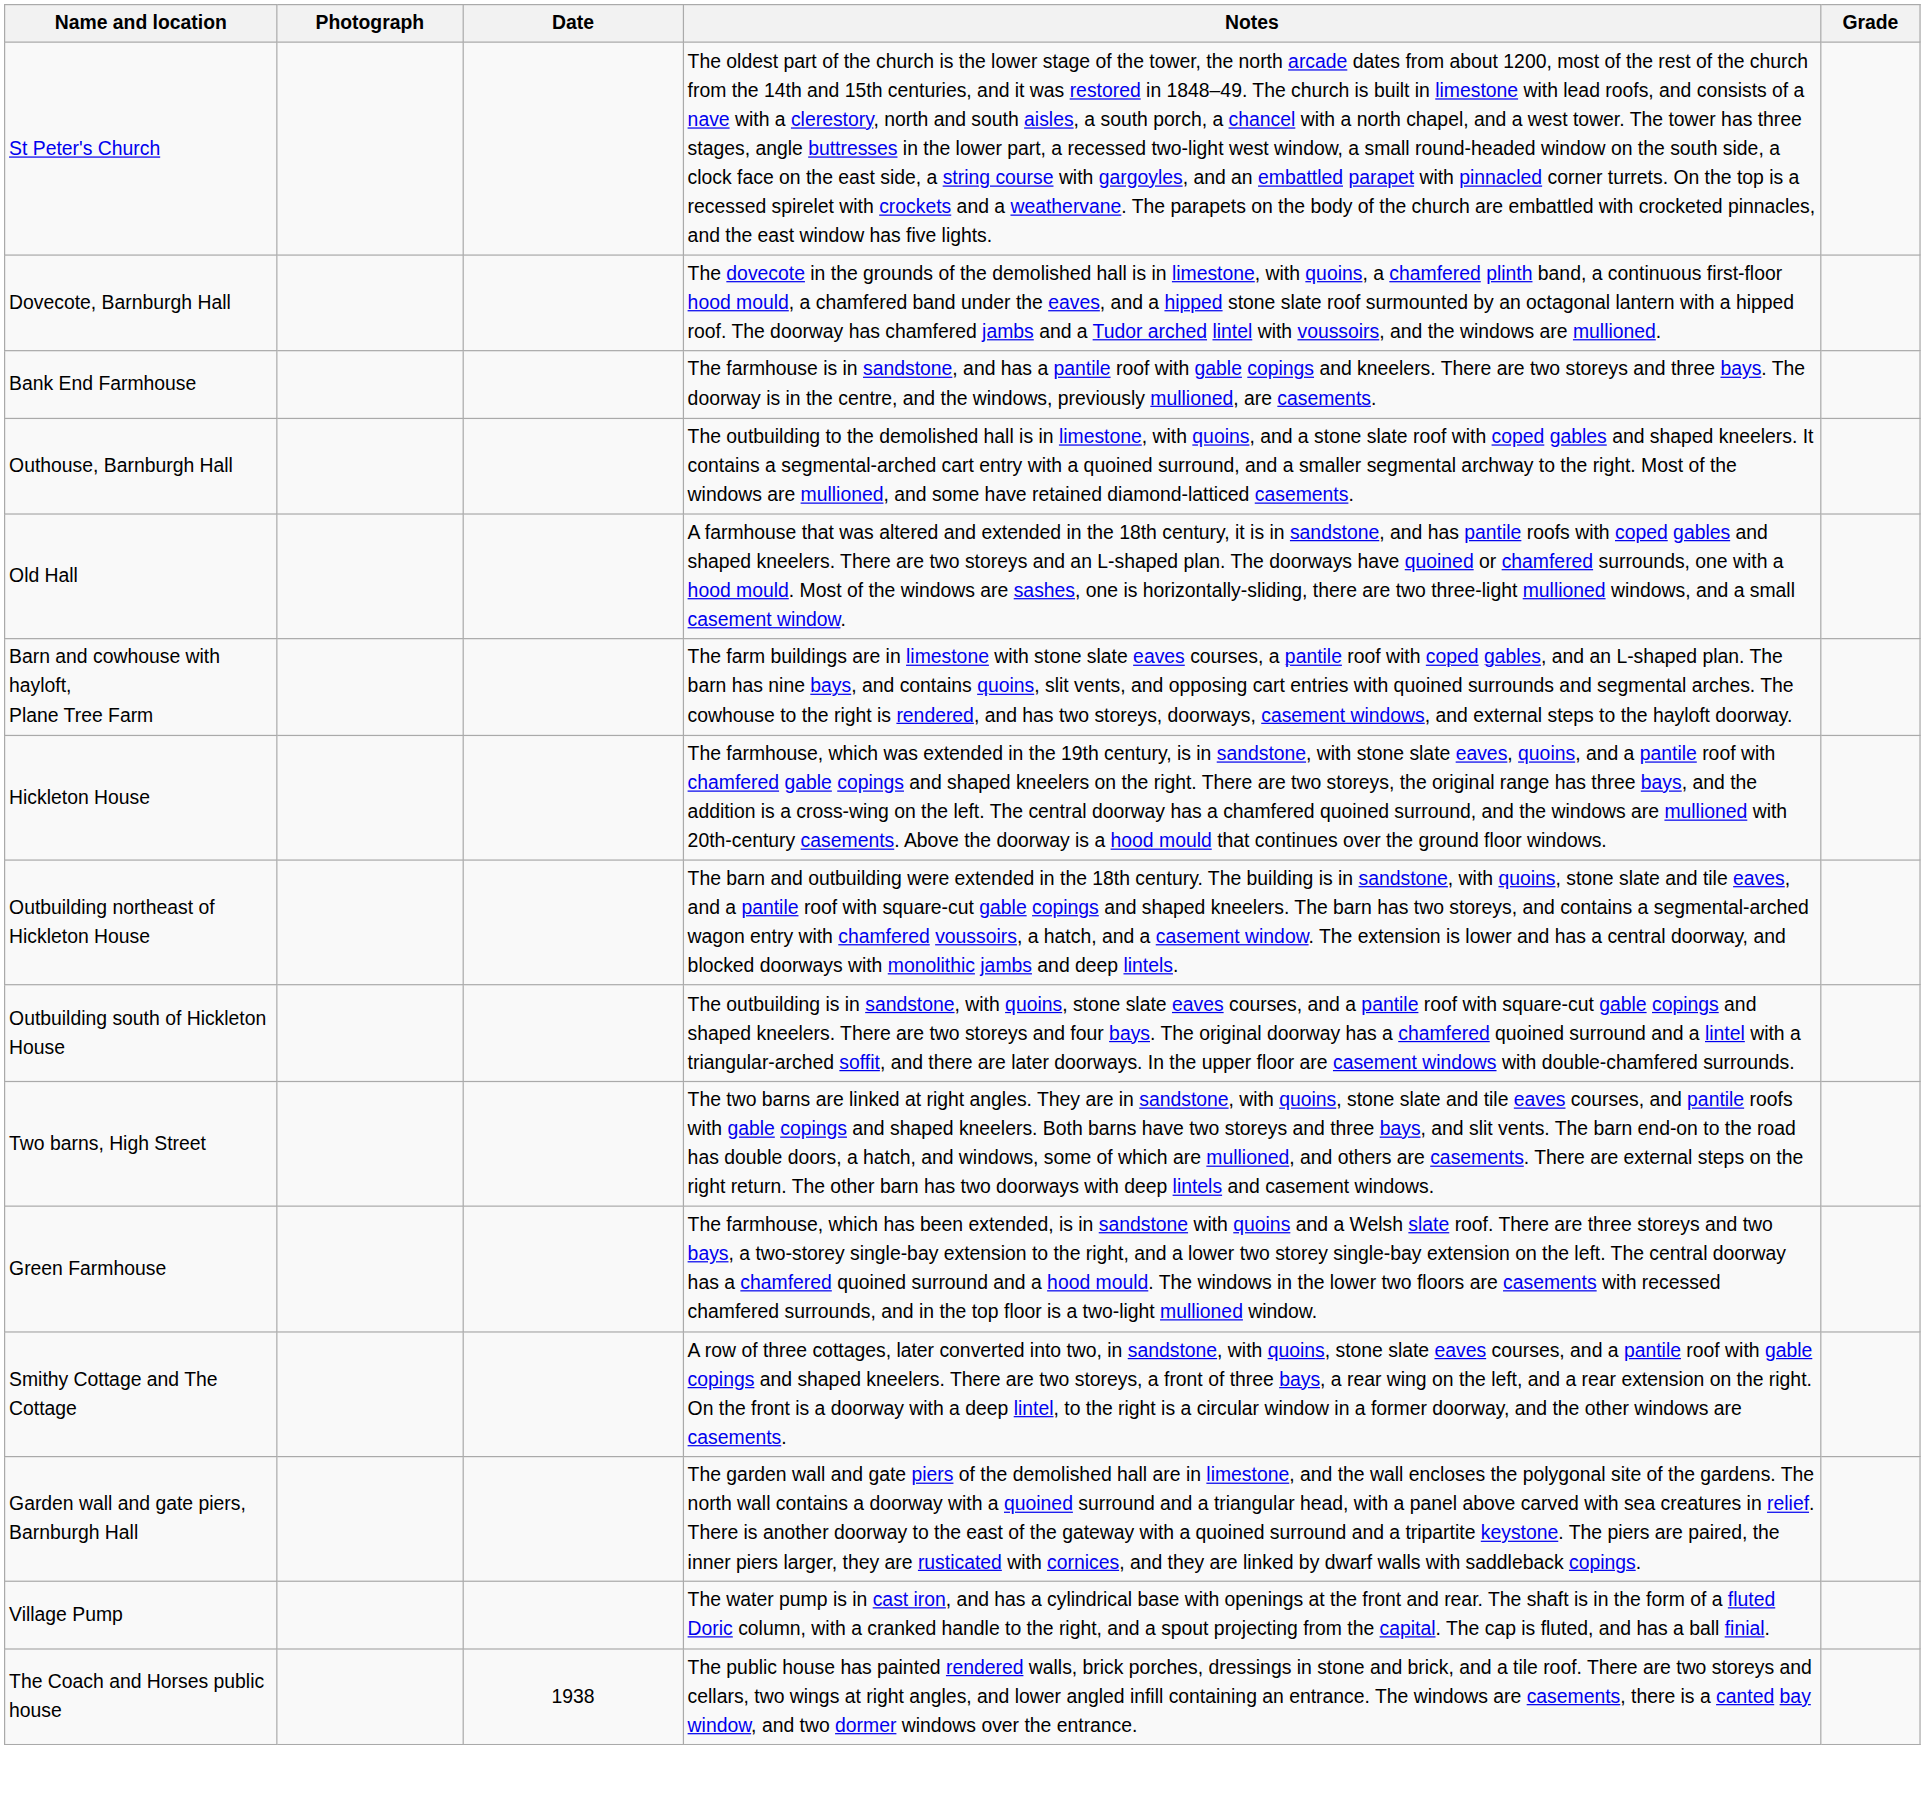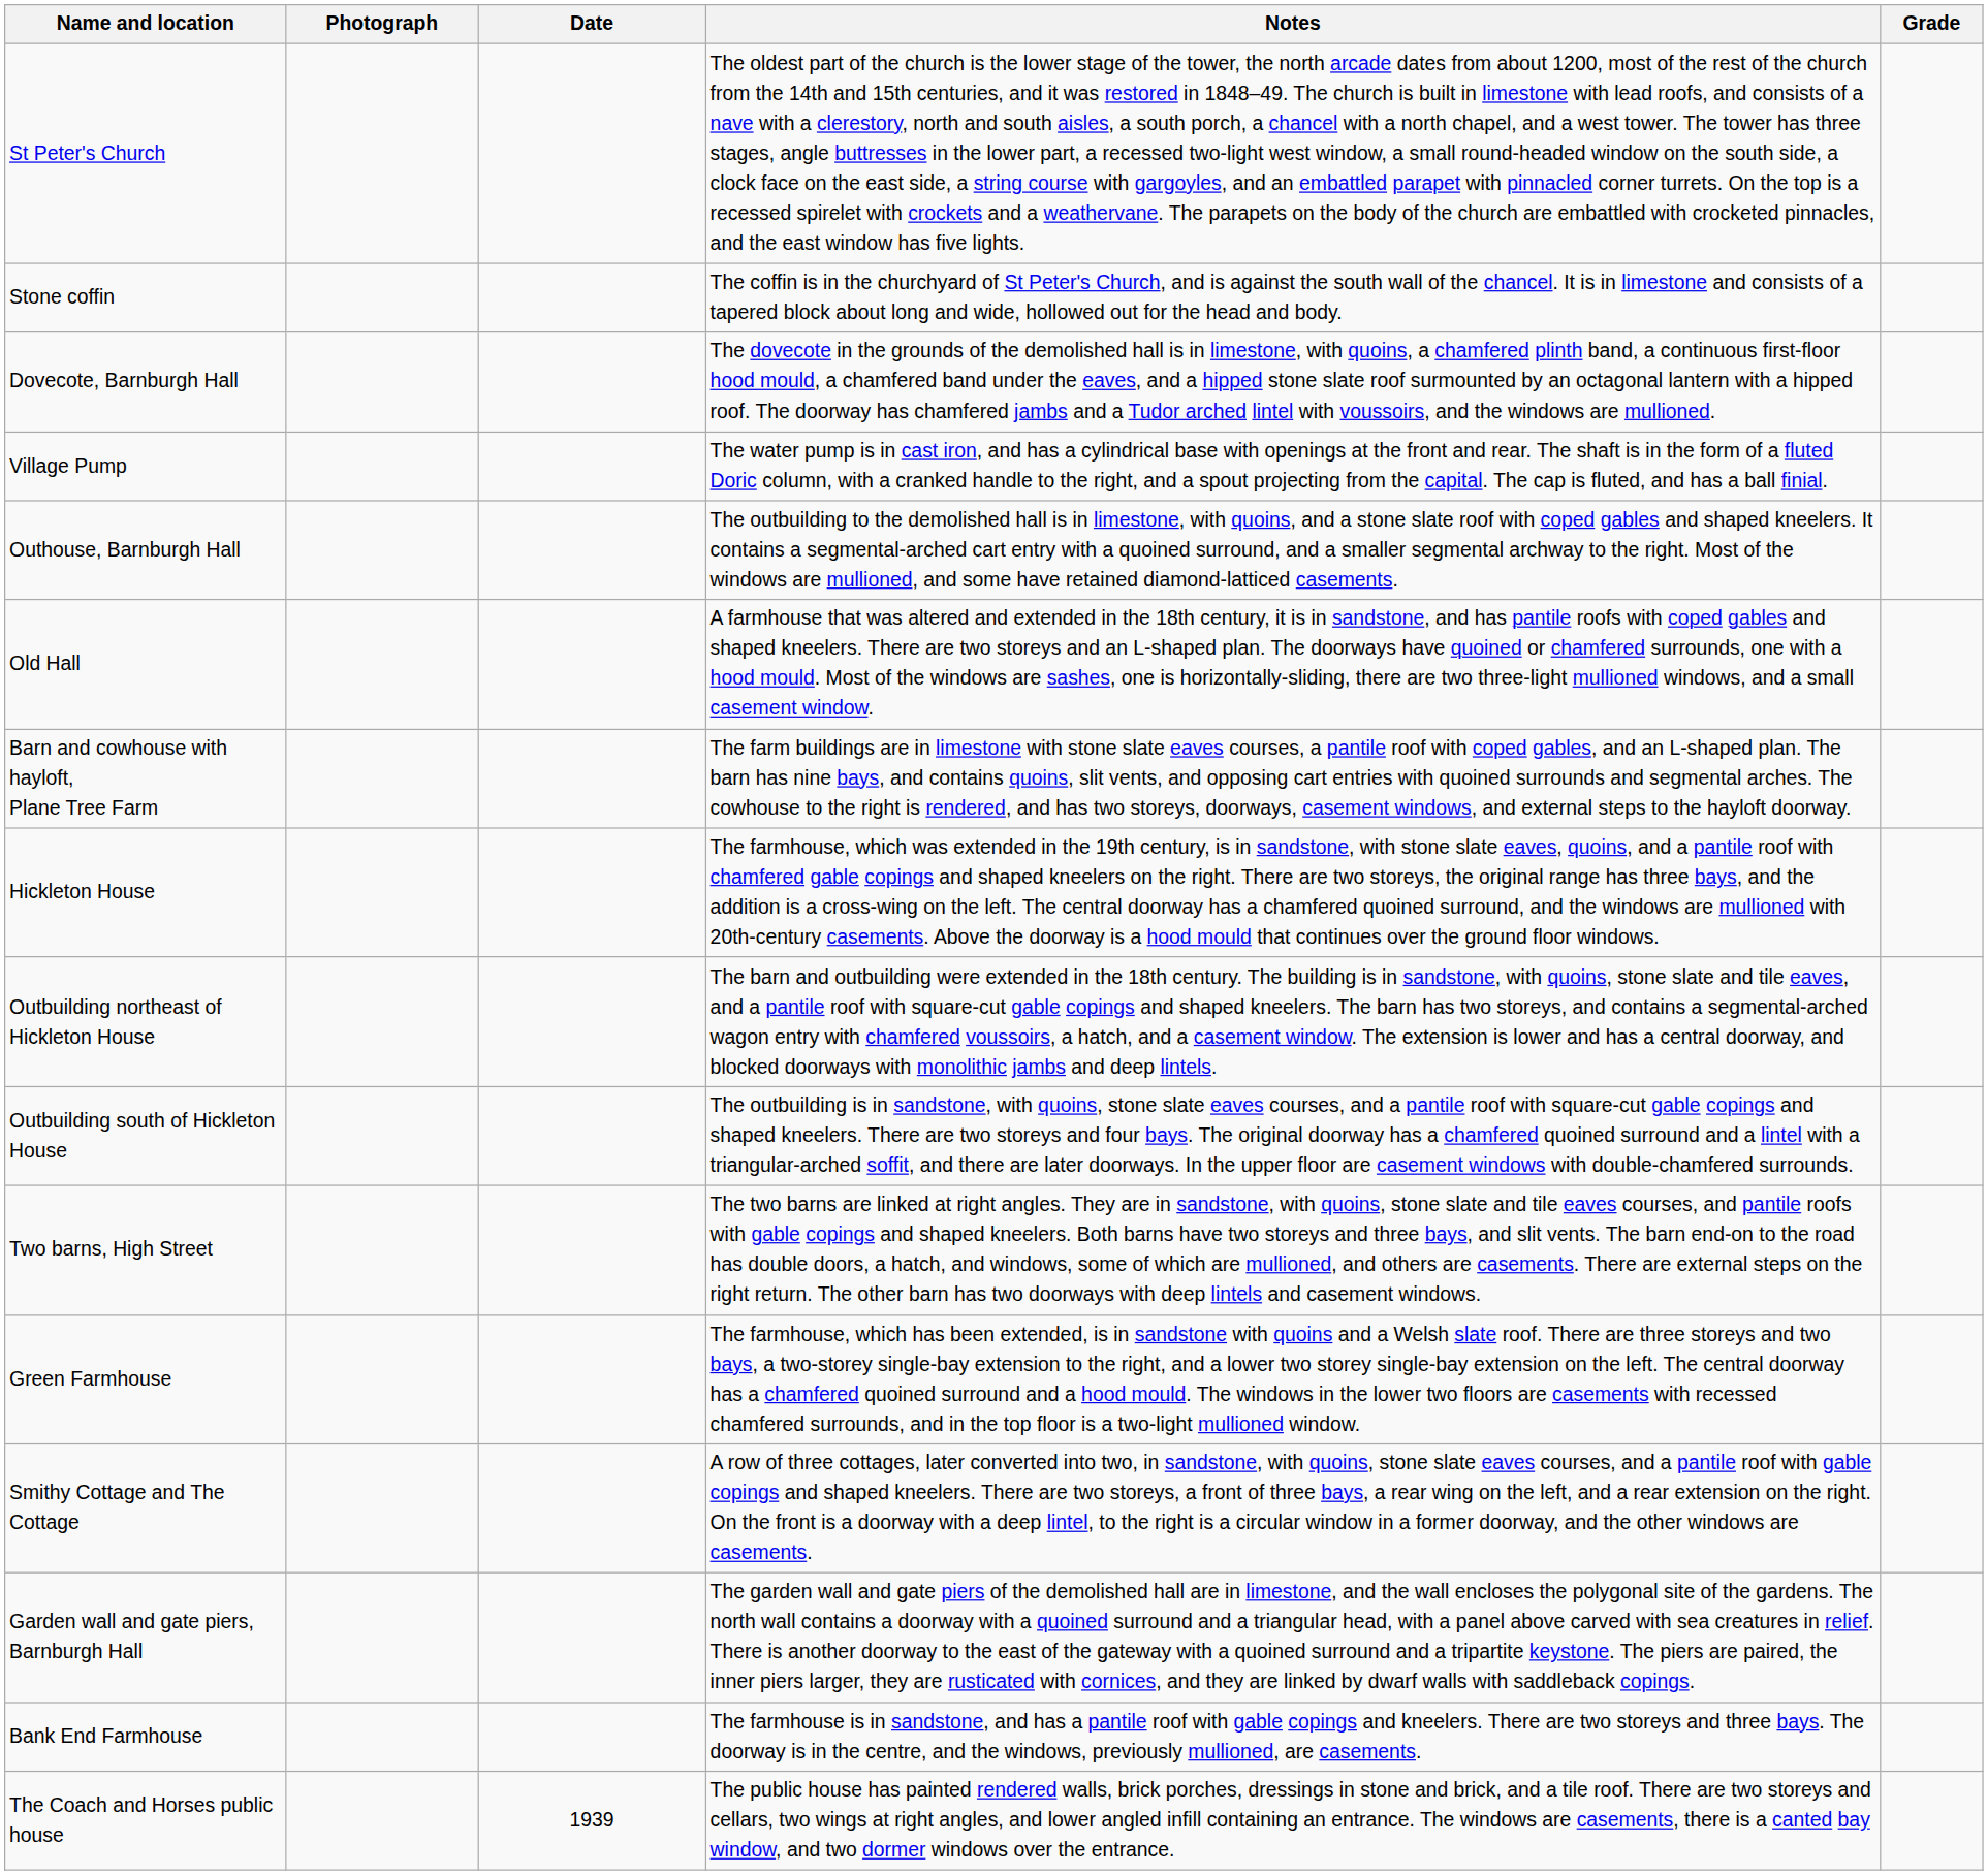 <table class="wikitable sortable plainrowheaders" style="width:100%; border:0; text-align:left; line-height:150%;">
 <tr>
 <th scope="col"  style="width:150px">Name and location</th>
 <th scope="col"  style="width:100px" class="unsortable">Photograph</th>
 <th scope="col"  style="width:120px">Date</th>
 <th scope="col"  style="width:650px" class="unsortable">Notes</th>
 <th scope="col"  style="width:50px">Grade</th>
 </tr>
 <tr>
 <td><a href='#'>St Peter's Church</a><br><small></small></td>
 <td></td>
 <td align="center"></td>
 <td>The oldest part of the church is the lower stage of the tower, the north <a href='#'>arcade</a> dates from about 1200, most of the rest of the church from the 14th and 15th centuries, and it was <a href='#'>restored</a> in 1848–49.  The church is built in <a href='#'>limestone</a> with lead roofs, and consists of a <a href='#'>nave</a> with a <a href='#'>clerestory</a>, north and south <a href='#'>aisles</a>, a south porch, a <a href='#'>chancel</a> with a north chapel, and a west tower.  The tower has three stages, angle <a href='#'>buttresses</a> in the lower part, a recessed two-light west window, a small round-headed window on the south side, a clock face on the east side, a <a href='#'>string course</a> with <a href='#'>gargoyles</a>, and an <a href='#'>embattled</a> <a href='#'>parapet</a> with <a href='#'>pinnacled</a> corner turrets.  On the top is a recessed spirelet with <a href='#'>crockets</a> and a <a href='#'>weathervane</a>.  The parapets on the body of the church are embattled with crocketed pinnacles, and the east window has five lights.</td>
 <td align="center" ></td>
 </tr>
 <tr>
+<td>Stone coffin<br><small></small></td>
+<td></td>
+<td align="center"></td>
+<td>The coffin is in the churchyard of <a href='#'>St Peter's Church</a>, and is against the south wall of the <a href='#'>chancel</a>.  It is in <a href='#'>limestone</a> and consists of a tapered block about  long and  wide, hollowed out for the head and body.</td>
+<td align="center" ></td>
+</tr>
+<tr>
 <td>Dovecote, Barnburgh Hall<br><small></small></td>
 <td></td>
 <td align="center"></td>
 <td>The <a href='#'>dovecote</a> in the grounds of the demolished hall is in <a href='#'>limestone</a>, with <a href='#'>quoins</a>, a <a href='#'>chamfered</a> <a href='#'>plinth</a> band, a continuous first-floor <a href='#'>hood mould</a>, a chamfered band under the <a href='#'>eaves</a>, and a <a href='#'>hipped</a> stone slate roof surmounted by an octagonal lantern with a hipped roof.  The doorway has chamfered <a href='#'>jambs</a> and a <a href='#'>Tudor arched</a> <a href='#'>lintel</a> with <a href='#'>voussoirs</a>, and the windows are <a href='#'>mullioned</a>.</td>
 <td align="center" ></td>
 </tr>
 <tr>
-<td>Bank End Farmhouse<br><small></small></td>
+<td>Village Pump<br><small></small></td>
 <td></td>
 <td align="center"></td>
-<td>The farmhouse is in <a href='#'>sandstone</a>, and has a <a href='#'>pantile</a> roof with <a href='#'>gable</a> <a href='#'>copings</a> and kneelers.  There are two storeys and three <a href='#'>bays</a>.  The doorway is in the centre, and the windows, previously <a href='#'>mullioned</a>, are <a href='#'>casements</a>.</td>
+<td>The water pump is in <a href='#'>cast iron</a>, and has a cylindrical base with openings at the front and rear.  The shaft is in the form of a <a href='#'>fluted</a> <a href='#'>Doric</a> column, with a  cranked handle to the right, and a spout projecting from the <a href='#'>capital</a>. The cap is fluted, and has a ball <a href='#'>finial</a>.</td>
 <td align="center" ></td>
 </tr>
 <tr>
 <td>Outhouse, Barnburgh Hall<br><small></small></td>
 <td></td>
 <td align="center"></td>
 <td>The outbuilding to the demolished hall is in <a href='#'>limestone</a>, with <a href='#'>quoins</a>, and a stone slate roof with <a href='#'>coped</a> <a href='#'>gables</a> and shaped kneelers.  It contains a segmental-arched cart entry with a quoined surround, and a smaller segmental archway to the right.  Most of the windows are <a href='#'>mullioned</a>, and some have retained diamond-latticed <a href='#'>casements</a>.</td>
 <td align="center" ></td>
 </tr>
 <tr>
 <td>Old Hall<br><small></small></td>
 <td></td>
 <td align="center"></td>
 <td>A farmhouse that was altered and extended in the 18th century, it is in <a href='#'>sandstone</a>, and has <a href='#'>pantile</a> roofs with <a href='#'>coped</a> <a href='#'>gables</a> and shaped kneelers.  There are two storeys and an L-shaped plan.  The doorways have <a href='#'>quoined</a> or <a href='#'>chamfered</a> surrounds, one with a <a href='#'>hood mould</a>.  Most of the windows are <a href='#'>sashes</a>, one is horizontally-sliding, there are two three-light <a href='#'>mullioned</a> windows, and a small <a href='#'>casement window</a>.</td>
 <td align="center" ></td>
 </tr>
 <tr>
 <td>Barn and cowhouse with hayloft,<br>Plane Tree Farm<br><small></small></td>
 <td></td>
 <td align="center"></td>
 <td>The farm buildings are in <a href='#'>limestone</a> with stone slate <a href='#'>eaves</a> courses, a <a href='#'>pantile</a> roof with <a href='#'>coped</a> <a href='#'>gables</a>, and an L-shaped plan.  The barn has nine <a href='#'>bays</a>, and contains <a href='#'>quoins</a>, slit vents, and opposing cart entries with quoined surrounds and segmental arches.  The cowhouse to the right is <a href='#'>rendered</a>, and has two storeys, doorways, <a href='#'>casement windows</a>, and external steps to the hayloft doorway.</td>
 <td align="center" ></td>
 </tr>
 <tr>
 <td>Hickleton House<br><small></small></td>
 <td></td>
 <td align="center"></td>
 <td>The farmhouse, which was extended in the 19th century, is in <a href='#'>sandstone</a>, with stone slate <a href='#'>eaves</a>, <a href='#'>quoins</a>, and a <a href='#'>pantile</a> roof with <a href='#'>chamfered</a> <a href='#'>gable</a> <a href='#'>copings</a> and shaped kneelers on the right.  There are two storeys, the original range has three <a href='#'>bays</a>, and the addition is a cross-wing on the left.  The central doorway has a chamfered quoined surround, and the windows are <a href='#'>mullioned</a> with 20th-century <a href='#'>casements</a>.  Above the doorway is a <a href='#'>hood mould</a> that continues over the ground floor windows.</td>
 <td align="center" ></td>
 </tr>
 <tr>
 <td>Outbuilding northeast of Hickleton House<br><small></small></td>
 <td></td>
 <td align="center"></td>
 <td>The barn and outbuilding were extended in the 18th century.  The building is in <a href='#'>sandstone</a>, with <a href='#'>quoins</a>, stone slate and tile <a href='#'>eaves</a>, and a <a href='#'>pantile</a> roof with square-cut <a href='#'>gable</a> <a href='#'>copings</a> and shaped kneelers.  The barn has two storeys, and contains a segmental-arched wagon entry with <a href='#'>chamfered</a> <a href='#'>voussoirs</a>, a hatch, and a <a href='#'>casement window</a>.  The extension is lower and has a central doorway, and blocked doorways with <a href='#'>monolithic</a> <a href='#'>jambs</a> and deep <a href='#'>lintels</a>.</td>
 <td align="center" ></td>
 </tr>
 <tr>
 <td>Outbuilding south of Hickleton House<br><small></small></td>
 <td></td>
 <td align="center"></td>
 <td>The outbuilding is in <a href='#'>sandstone</a>, with <a href='#'>quoins</a>, stone slate <a href='#'>eaves</a> courses, and a <a href='#'>pantile</a> roof with square-cut <a href='#'>gable</a> <a href='#'>copings</a> and shaped kneelers.  There are two storeys and four <a href='#'>bays</a>.  The original doorway has a <a href='#'>chamfered</a> quoined surround and a <a href='#'>lintel</a> with a triangular-arched <a href='#'>soffit</a>, and there are later doorways.  In the upper floor are <a href='#'>casement windows</a> with double-chamfered surrounds.</td>
 <td align="center" ></td>
 </tr>
 <tr>
 <td>Two barns, High Street<br><small></small></td>
 <td></td>
 <td align="center"></td>
 <td>The two barns are linked at right angles.  They are in <a href='#'>sandstone</a>, with <a href='#'>quoins</a>, stone slate and tile <a href='#'>eaves</a> courses, and <a href='#'>pantile</a> roofs with <a href='#'>gable</a> <a href='#'>copings</a> and shaped kneelers.  Both barns have two storeys and three <a href='#'>bays</a>, and slit vents.  The barn end-on to the road has double doors, a hatch, and windows, some of which are <a href='#'>mullioned</a>, and others are <a href='#'>casements</a>.  There are external steps on the right return.  The other barn has two doorways with deep <a href='#'>lintels</a> and casement windows.</td>
 <td align="center" ></td>
 </tr>
 <tr>
 <td>Green Farmhouse<br><small></small></td>
 <td></td>
 <td align="center"></td>
 <td>The farmhouse, which has been extended, is in <a href='#'>sandstone</a> with <a href='#'>quoins</a> and a Welsh <a href='#'>slate</a> roof.  There are three storeys and two <a href='#'>bays</a>, a two-storey single-bay extension to the right, and a lower two storey single-bay extension on the left.  The central doorway has a <a href='#'>chamfered</a> quoined surround and a <a href='#'>hood mould</a>.  The windows in the lower two floors are <a href='#'>casements</a> with recessed chamfered surrounds, and in the top floor is a two-light <a href='#'>mullioned</a> window.</td>
 <td align="center" ></td>
 </tr>
 <tr>
 <td>Smithy Cottage and The Cottage<br><small></small></td>
 <td></td>
 <td align="center"></td>
 <td>A row of three cottages, later converted into two, in <a href='#'>sandstone</a>, with <a href='#'>quoins</a>, stone slate <a href='#'>eaves</a> courses, and a <a href='#'>pantile</a> roof with <a href='#'>gable</a> <a href='#'>copings</a> and shaped kneelers.  There are two storeys, a front of three <a href='#'>bays</a>, a rear wing on the left, and a rear extension on the right.  On the front is a doorway with a deep <a href='#'>lintel</a>, to the right is a circular window in a former doorway, and the other windows are <a href='#'>casements</a>.</td>
 <td align="center" ></td>
 </tr>
 <tr>
 <td>Garden wall and gate piers,<br>Barnburgh Hall<br><small></small></td>
 <td></td>
 <td align="center"></td>
 <td>The garden wall and gate <a href='#'>piers</a> of the demolished hall are in <a href='#'>limestone</a>, and the wall encloses the polygonal site of the gardens.  The north wall contains a doorway with a <a href='#'>quoined</a> surround and a triangular head, with a panel above carved with sea creatures in <a href='#'>relief</a>.  There is another doorway to the east of the gateway with a quoined surround and a tripartite <a href='#'>keystone</a>.  The piers are paired, the inner piers larger, they are <a href='#'>rusticated</a> with <a href='#'>cornices</a>, and they are linked by dwarf walls with saddleback <a href='#'>copings</a>.</td>
 <td align="center" ></td>
 </tr>
 <tr>
-<td>Village Pump<br><small></small></td>
+<td>Bank End Farmhouse<br><small></small></td>
 <td></td>
 <td align="center"></td>
-<td>The water pump is in <a href='#'>cast iron</a>, and has a cylindrical base with openings at the front and rear.  The shaft is in the form of a <a href='#'>fluted</a> <a href='#'>Doric</a> column, with a  cranked handle to the right, and a spout projecting from the <a href='#'>capital</a>. The cap is fluted, and has a ball <a href='#'>finial</a>.</td>
+<td>The farmhouse is in <a href='#'>sandstone</a>, and has a <a href='#'>pantile</a> roof with <a href='#'>gable</a> <a href='#'>copings</a> and kneelers.  There are two storeys and three <a href='#'>bays</a>.  The doorway is in the centre, and the windows, previously <a href='#'>mullioned</a>, are <a href='#'>casements</a>.</td>
 <td align="center" ></td>
 </tr>
 <tr>
 <td>The Coach and Horses public house<br><small></small></td>
 <td></td>
-<td align="center">1938</td>
+<td align="center">1939</td>
 <td>The public house has painted <a href='#'>rendered</a> walls, brick porches, dressings in stone and brick, and a tile roof.  There are two storeys and cellars, two wings at right angles, and lower angled infill containing an entrance.  The windows are <a href='#'>casements</a>, there is a <a href='#'>canted</a> <a href='#'>bay window</a>, and two <a href='#'>dormer</a> windows over the entrance.</td>
 <td align="center" ></td>
 </tr>
 <tr>
 </tr>
 </table>
